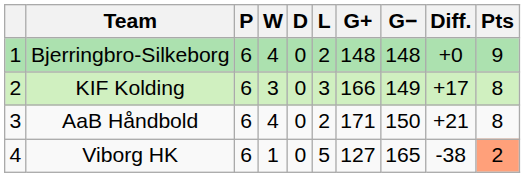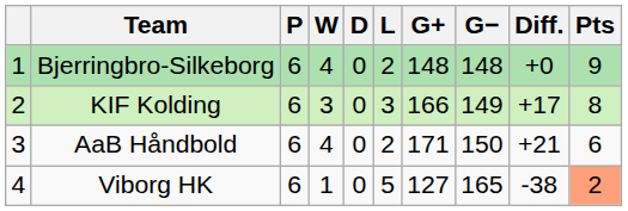 <table class="wikitable sortable" style="text-align: center;">
 <tr>
 <th align="center"></th>
 <th align="center">Team</th>
 <th align="center">P</th>
 <th align="center">W</th>
 <th align="center">D</th>
 <th align="center">L</th>
 <th align="center">G+</th>
 <th align="center">G−</th>
 <th align="center">Diff.</th>
 <th align="center">Pts</th>
 </tr>
 <tr style="background: #ACE1AF;">
 <td>1</td>
 <td>Bjerringbro-Silkeborg</td>
 <td>6</td>
 <td>4</td>
 <td>0</td>
 <td>2</td>
 <td>148</td>
 <td>148</td>
 <td>+0</td>
 <td>9</td>
 </tr>
 <tr style="background: #D0F0C0;">
 <td>2</td>
 <td>KIF Kolding</td>
 <td>6</td>
 <td>3</td>
 <td>0</td>
 <td>3</td>
 <td>166</td>
 <td>149</td>
 <td>+17</td>
 <td>8</td>
 </tr>
 <tr>
 <td>3</td>
 <td>AaB Håndbold</td>
 <td>6</td>
 <td>4</td>
 <td>0</td>
 <td>2</td>
 <td>171</td>
 <td>150</td>
 <td>+21</td>
-<td>8</td>
+<td>6</td>
 </tr>
 <tr>
 <td>4</td>
 <td>Viborg HK</td>
 <td>6</td>
 <td>1</td>
 <td>0</td>
 <td>5</td>
 <td>127</td>
 <td>165</td>
 <td>-38</td>
 <td style="background: lightsalmon;">2</td>
 </tr>
 </table>
